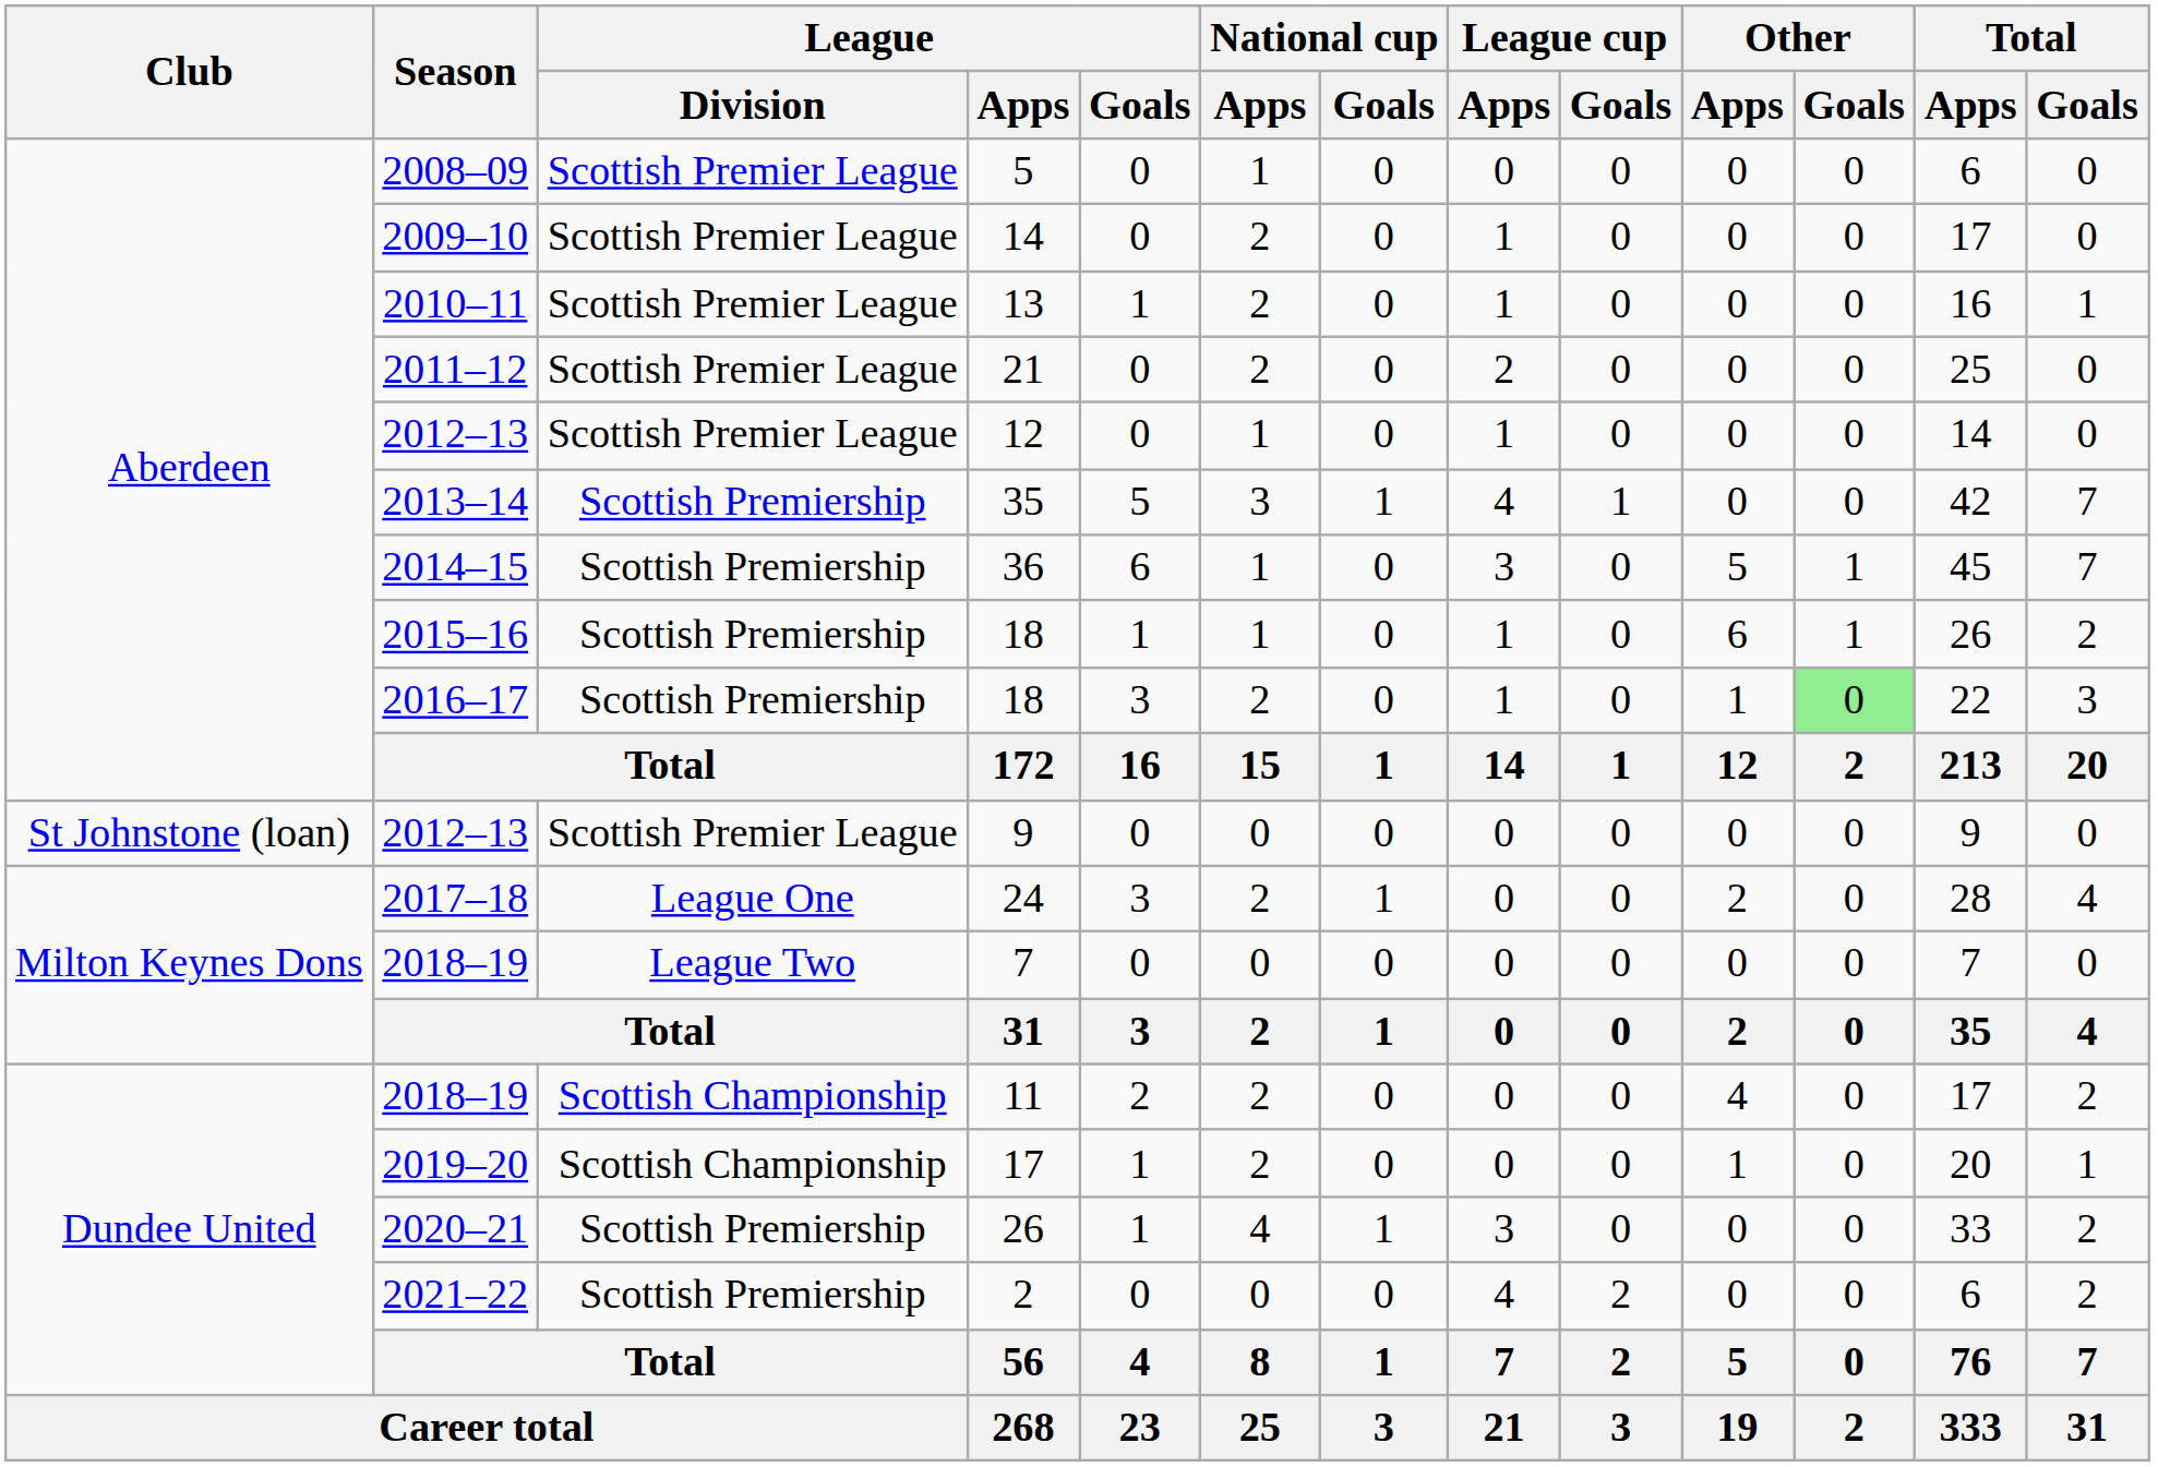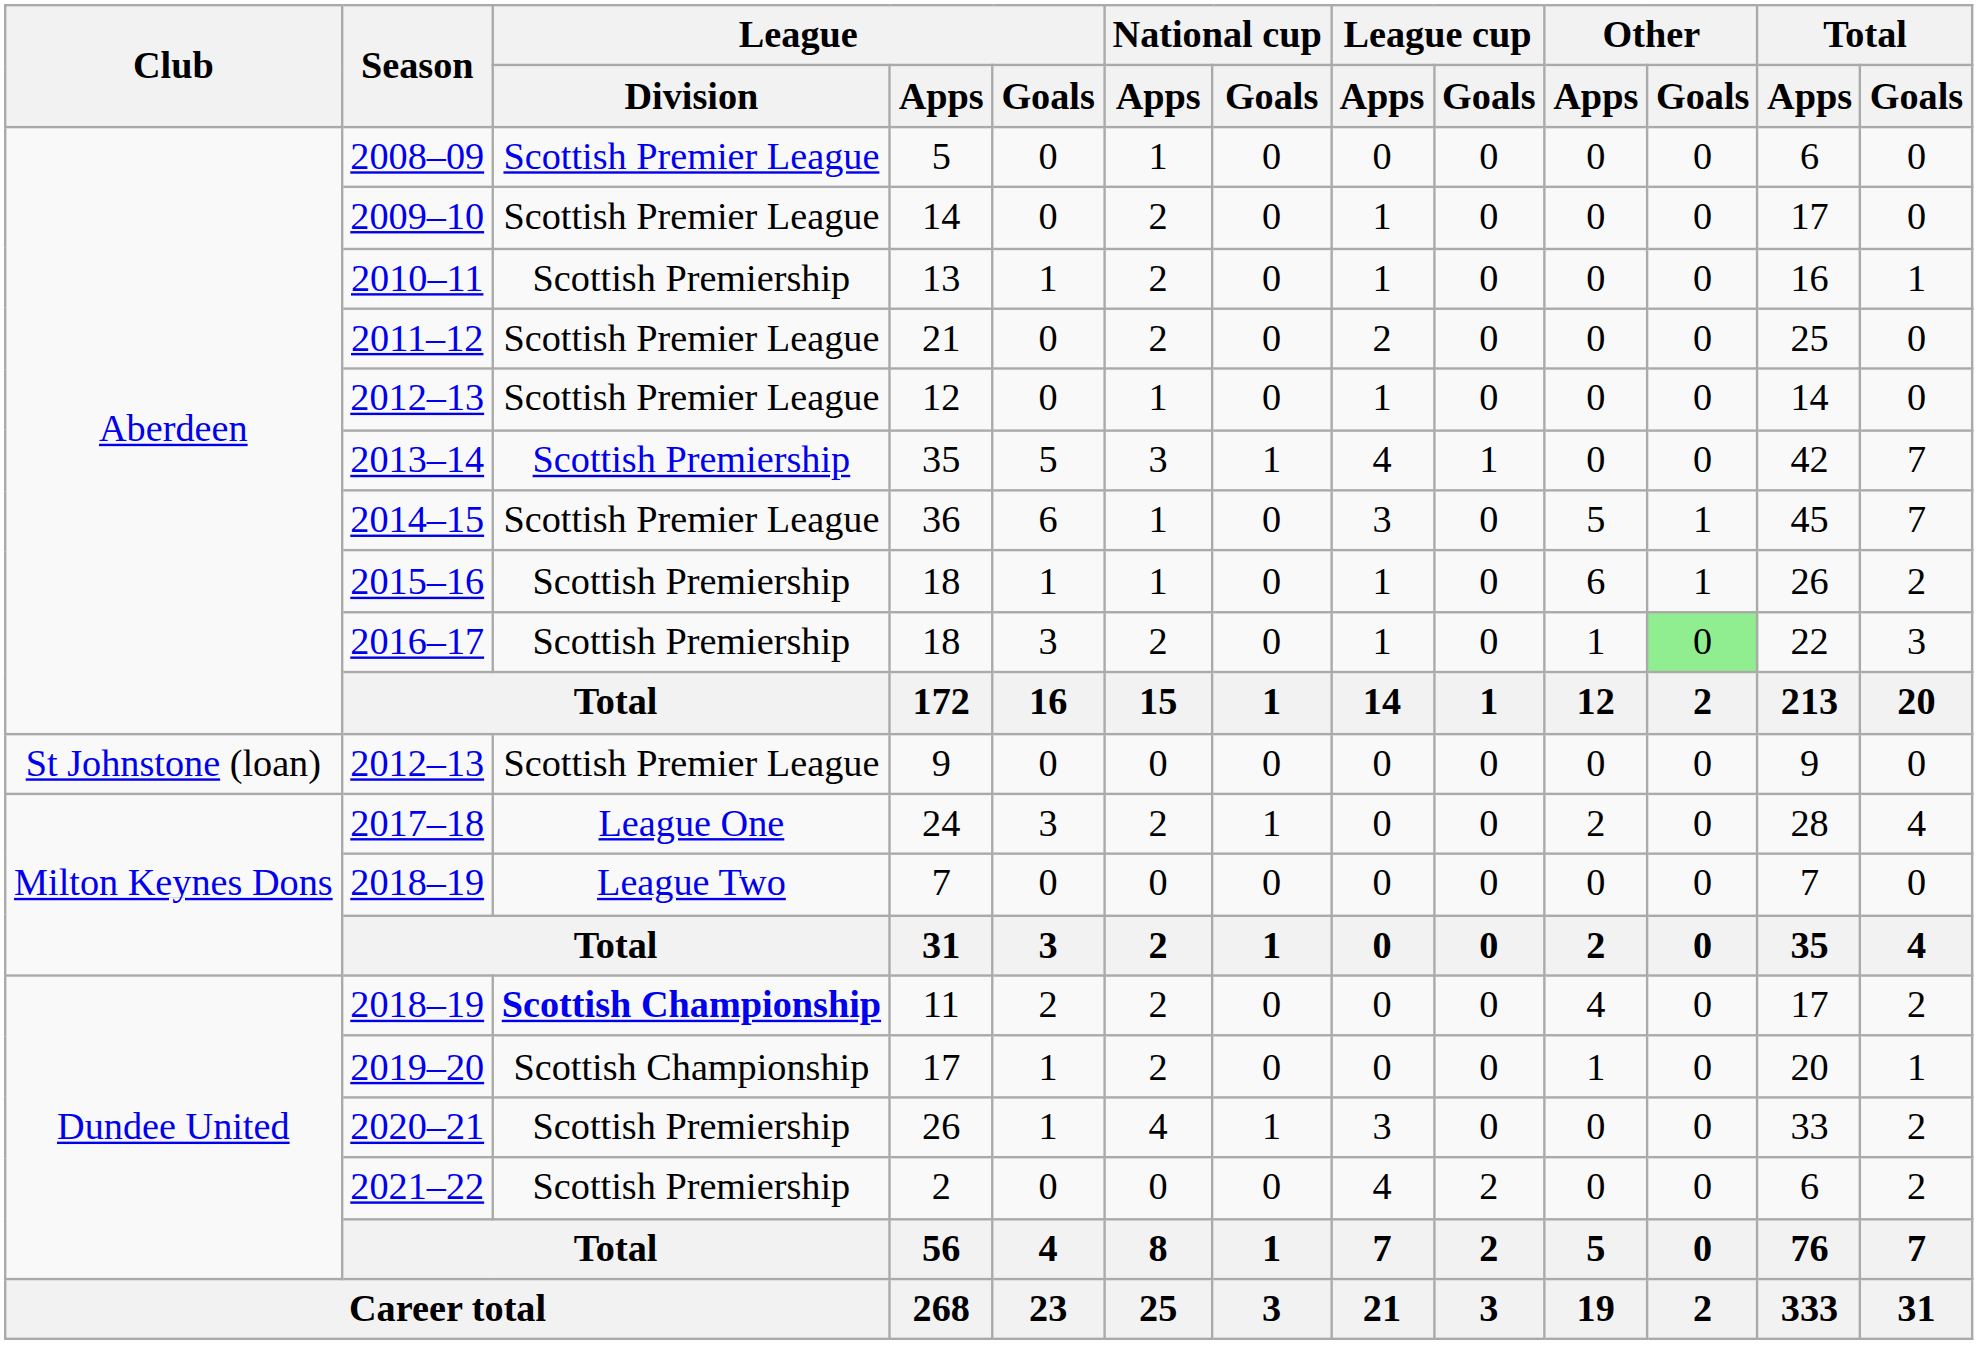 <table class="wikitable" style="text-align:center">
 <tr>
 <th rowspan="2">Club</th>
 <th rowspan="2">Season</th>
 <th colspan="3">League</th>
 <th colspan="2">National cup</th>
 <th colspan="2">League cup</th>
 <th colspan="2">Other</th>
 <th colspan="2">Total</th>
 </tr>
 <tr>
 <th>Division</th>
 <th>Apps</th>
 <th>Goals</th>
 <th>Apps</th>
 <th>Goals</th>
 <th>Apps</th>
 <th>Goals</th>
 <th>Apps</th>
 <th>Goals</th>
 <th>Apps</th>
 <th>Goals</th>
 </tr>
 <tr>
 <td rowspan="10"><a href='#'>Aberdeen</a></td>
 <td><a href='#'>2008–09</a></td>
 <td><a href='#'>Scottish Premier League</a></td>
 <td>5</td>
 <td>0</td>
 <td>1</td>
 <td>0</td>
 <td>0</td>
 <td>0</td>
 <td>0</td>
 <td>0</td>
 <td>6</td>
 <td>0</td>
 </tr>
 <tr>
 <td><a href='#'>2009–10</a></td>
 <td>Scottish Premier League</td>
 <td>14</td>
 <td>0</td>
 <td>2</td>
 <td>0</td>
 <td>1</td>
 <td>0</td>
 <td>0</td>
 <td>0</td>
 <td>17</td>
 <td>0</td>
 </tr>
 <tr>
 <td><a href='#'>2010–11</a></td>
-<td>Scottish Premier League</td>
+<td>Scottish Premiership</td>
 <td>13</td>
 <td>1</td>
 <td>2</td>
 <td>0</td>
 <td>1</td>
 <td>0</td>
 <td>0</td>
 <td>0</td>
 <td>16</td>
 <td>1</td>
 </tr>
 <tr>
 <td><a href='#'>2011–12</a></td>
 <td>Scottish Premier League</td>
 <td>21</td>
 <td>0</td>
 <td>2</td>
 <td>0</td>
 <td>2</td>
 <td>0</td>
 <td>0</td>
 <td>0</td>
 <td>25</td>
 <td>0</td>
 </tr>
 <tr>
 <td><a href='#'>2012–13</a></td>
 <td>Scottish Premier League</td>
 <td>12</td>
 <td>0</td>
 <td>1</td>
 <td>0</td>
 <td>1</td>
 <td>0</td>
 <td>0</td>
 <td>0</td>
 <td>14</td>
 <td>0</td>
 </tr>
 <tr>
 <td><a href='#'>2013–14</a></td>
 <td><a href='#'>Scottish Premiership</a></td>
 <td>35</td>
 <td>5</td>
 <td>3</td>
 <td>1</td>
 <td>4</td>
 <td>1</td>
 <td>0</td>
 <td>0</td>
 <td>42</td>
 <td>7</td>
 </tr>
 <tr>
 <td><a href='#'>2014–15</a></td>
-<td>Scottish Premiership</td>
+<td>Scottish Premier League</td>
 <td>36</td>
 <td>6</td>
 <td>1</td>
 <td>0</td>
 <td>3</td>
 <td>0</td>
 <td>5</td>
 <td>1</td>
 <td>45</td>
 <td>7</td>
 </tr>
 <tr>
 <td><a href='#'>2015–16</a></td>
 <td>Scottish Premiership</td>
 <td>18</td>
 <td>1</td>
 <td>1</td>
 <td>0</td>
 <td>1</td>
 <td>0</td>
 <td>6</td>
 <td>1</td>
 <td>26</td>
 <td>2</td>
 </tr>
 <tr>
 <td><a href='#'>2016–17</a></td>
 <td>Scottish Premiership</td>
 <td>18</td>
 <td>3</td>
 <td>2</td>
 <td>0</td>
 <td>1</td>
 <td>0</td>
 <td>1</td>
 <td style="background: lightgreen;">0</td>
 <td>22</td>
 <td>3</td>
 </tr>
 <tr>
 <th colspan="2">Total</th>
 <th>172</th>
 <th>16</th>
 <th>15</th>
 <th>1</th>
 <th>14</th>
 <th>1</th>
 <th>12</th>
 <th>2</th>
 <th>213</th>
 <th>20</th>
 </tr>
 <tr>
 <td><a href='#'>St Johnstone</a> (loan)</td>
 <td><a href='#'>2012–13</a></td>
 <td>Scottish Premier League</td>
 <td>9</td>
 <td>0</td>
 <td>0</td>
 <td>0</td>
 <td>0</td>
 <td>0</td>
 <td>0</td>
 <td>0</td>
 <td>9</td>
 <td>0</td>
 </tr>
 <tr>
 <td rowspan="3"><a href='#'>Milton Keynes Dons</a></td>
 <td><a href='#'>2017–18</a></td>
 <td><a href='#'>League One</a></td>
 <td>24</td>
 <td>3</td>
 <td>2</td>
 <td>1</td>
 <td>0</td>
 <td>0</td>
 <td>2</td>
 <td>0</td>
 <td>28</td>
 <td>4</td>
 </tr>
 <tr>
 <td><a href='#'>2018–19</a></td>
 <td><a href='#'>League Two</a></td>
 <td>7</td>
 <td>0</td>
 <td>0</td>
 <td>0</td>
 <td>0</td>
 <td>0</td>
 <td>0</td>
 <td>0</td>
 <td>7</td>
 <td>0</td>
 </tr>
 <tr>
 <th colspan="2">Total</th>
 <th>31</th>
 <th>3</th>
 <th>2</th>
 <th>1</th>
 <th>0</th>
 <th>0</th>
 <th>2</th>
 <th>0</th>
 <th>35</th>
 <th>4</th>
 </tr>
 <tr>
 <td rowspan="5"><a href='#'>Dundee United</a></td>
 <td><a href='#'>2018–19</a></td>
-<td><a href='#'>Scottish Championship</a></td>
+<td><strong><a href='#'>Scottish Championship</a></strong></td>
 <td>11</td>
 <td>2</td>
 <td>2</td>
 <td>0</td>
 <td>0</td>
 <td>0</td>
 <td>4</td>
 <td>0</td>
 <td>17</td>
 <td>2</td>
 </tr>
 <tr>
 <td><a href='#'>2019–20</a></td>
 <td>Scottish Championship</td>
 <td>17</td>
 <td>1</td>
 <td>2</td>
 <td>0</td>
 <td>0</td>
 <td>0</td>
 <td>1</td>
 <td>0</td>
 <td>20</td>
 <td>1</td>
 </tr>
 <tr>
 <td><a href='#'>2020–21</a></td>
 <td>Scottish Premiership</td>
 <td>26</td>
 <td>1</td>
 <td>4</td>
 <td>1</td>
 <td>3</td>
 <td>0</td>
 <td>0</td>
 <td>0</td>
 <td>33</td>
 <td>2</td>
 </tr>
 <tr>
 <td><a href='#'>2021–22</a></td>
 <td>Scottish Premiership</td>
 <td>2</td>
 <td>0</td>
 <td>0</td>
 <td>0</td>
 <td>4</td>
 <td>2</td>
 <td>0</td>
 <td>0</td>
 <td>6</td>
 <td>2</td>
 </tr>
 <tr>
 <th colspan="2">Total</th>
 <th>56</th>
 <th>4</th>
 <th>8</th>
 <th>1</th>
 <th>7</th>
 <th>2</th>
 <th>5</th>
 <th>0</th>
 <th>76</th>
 <th>7</th>
 </tr>
 <tr>
 <th colspan="3">Career total</th>
 <th>268</th>
 <th>23</th>
 <th>25</th>
 <th>3</th>
 <th>21</th>
 <th>3</th>
 <th>19</th>
 <th>2</th>
 <th>333</th>
 <th>31</th>
 </tr>
 </table>
